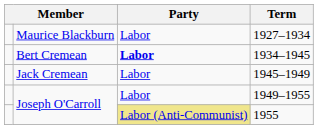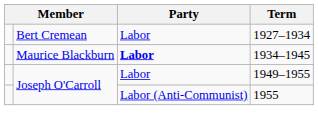 <table class="wikitable">
 <tr>
 <th colspan="2">Member</th>
 <th>Party</th>
 <th>Term</th>
 </tr>
 <tr>
 <td> </td>
-<td><a href='#'>Maurice Blackburn</a></td>
+<td><a href='#'>Bert Cremean</a></td>
 <td><a href='#'>Labor</a></td>
 <td>1927–1934</td>
 </tr>
 <tr>
 <td> </td>
-<td><a href='#'>Bert Cremean</a></td>
+<td><a href='#'>Maurice Blackburn</a></td>
 <td><strong><a href='#'>Labor</a></strong></td>
 <td>1934–1945</td>
-</tr>
-<tr>
-<td> </td>
-<td><a href='#'>Jack Cremean</a></td>
-<td><a href='#'>Labor</a></td>
-<td>1945–1949</td>
 </tr>
 <tr>
 <td> </td>
 <td rowspan=2><a href='#'>Joseph O'Carroll</a></td>
 <td><a href='#'>Labor</a></td>
 <td>1949–1955</td>
 </tr>
 <tr>
 <td> </td>
-<td style="background: khaki;"><a href='#'>Labor (Anti-Communist)</a></td>
+<td><a href='#'>Labor (Anti-Communist)</a></td>
 <td>1955</td>
 </tr>
 </table>
